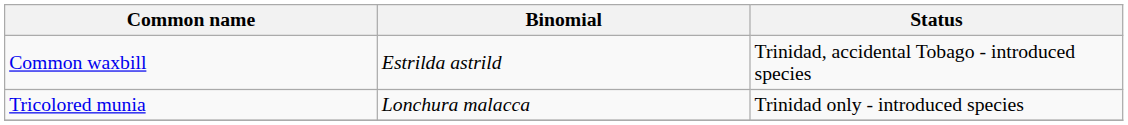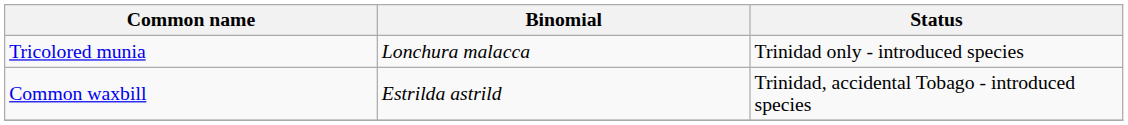 <table width=72% class="wikitable">
 <tr>
 <th width=24%>Common name</th>
 <th width=24%>Binomial</th>
 <th width=24%>Status</th>
 </tr>
 <tr>
+<td><a href='#'>Tricolored munia</a></td>
+<td><em>Lonchura malacca</em></td>
+<td>Trinidad only - introduced species</td>
+</tr>
+<tr>
 <td><a href='#'>Common waxbill</a></td>
 <td><em>Estrilda astrild</em></td>
 <td>Trinidad, accidental Tobago - introduced species</td>
 </tr>
 <tr>
-<td><a href='#'>Tricolored munia</a></td>
-<td><em>Lonchura malacca</em></td>
-<td>Trinidad only - introduced species</td>
-</tr>
-<tr>
 </tr>
 </table>
